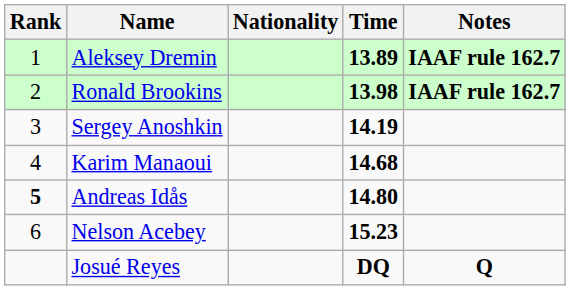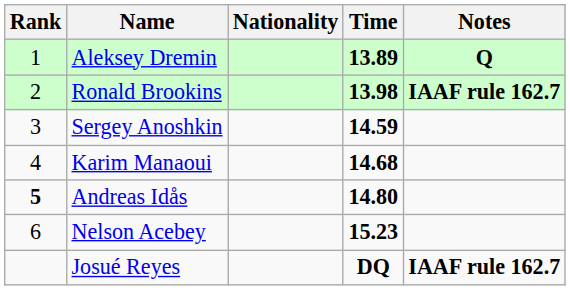 <table class="wikitable sortable" style="text-align:center">
 <tr>
 <th>Rank</th>
 <th>Name</th>
 <th>Nationality</th>
 <th>Time</th>
 <th>Notes</th>
 </tr>
 <tr bgcolor=ccffcc>
 <td>1</td>
 <td align=left><a href='#'>Aleksey Dremin</a></td>
 <td align=left></td>
 <td><strong>13.89</strong></td>
-<td><strong>IAAF rule 162.7</strong></td>
+<td><strong>Q</strong></td>
 </tr>
 <tr bgcolor=ccffcc>
 <td>2</td>
 <td align=left><a href='#'>Ronald Brookins</a></td>
 <td align=left></td>
 <td><strong>13.98</strong></td>
 <td><strong>IAAF rule 162.7</strong></td>
 </tr>
 <tr>
 <td>3</td>
 <td align=left><a href='#'>Sergey Anoshkin</a></td>
 <td align=left></td>
-<td><strong>14.19</strong></td>
+<td><strong>14.59</strong></td>
 <td></td>
 </tr>
 <tr>
 <td>4</td>
 <td align=left><a href='#'>Karim Manaoui</a></td>
 <td align=left></td>
 <td><strong>14.68</strong></td>
 <td></td>
 </tr>
 <tr>
 <td><strong>5</strong></td>
 <td align=left><a href='#'>Andreas Idås</a></td>
 <td align=left></td>
 <td><strong>14.80</strong></td>
 <td></td>
 </tr>
 <tr>
 <td>6</td>
 <td align=left><a href='#'>Nelson Acebey</a></td>
 <td align=left></td>
 <td><strong>15.23</strong></td>
 <td></td>
 </tr>
 <tr>
 <td></td>
 <td align=left><a href='#'>Josué Reyes</a></td>
 <td align=left></td>
 <td><strong>DQ</strong></td>
-<td><strong>Q</strong></td>
+<td><strong>IAAF rule 162.7</strong></td>
 </tr>
 </table>
